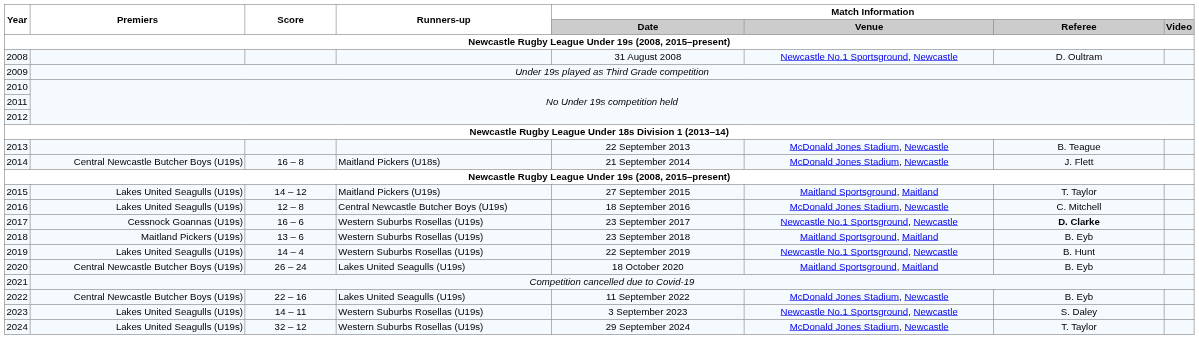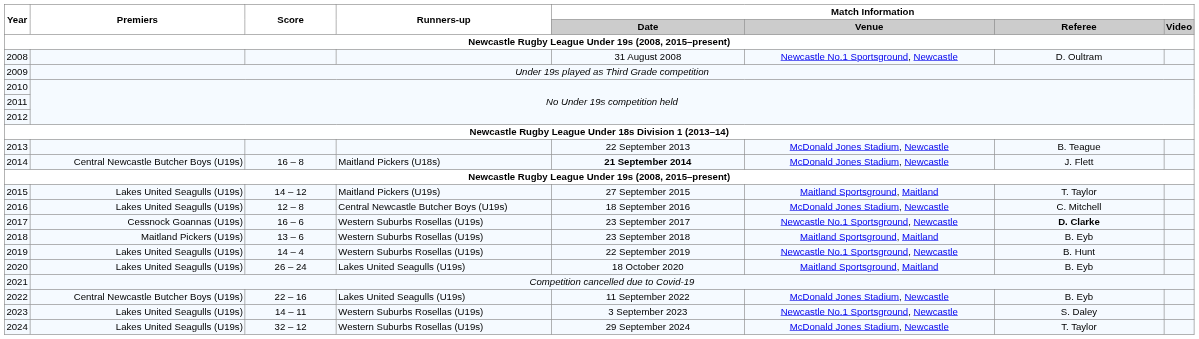 <table border="1" cellpadding="3" cellspacing="0" width="100%" style="border-collapse:collapse;  text-align:center;">
 <tr>
 <th rowspan="2">Year</th>
 <th rowspan="2" width="19%">Premiers</th>
 <th rowspan="2" width="8%">Score</th>
 <th rowspan="2" width="19%">Runners-up</th>
 <th colspan="4">Match Information</th>
 </tr>
 <tr style="background:#CCCCCC">
 <th width="17%">Date</th>
 <th width="22%">Venue</th>
 <th width="50%">Referee</th>
 <th>Video</th>
 </tr>
 <tr>
 <th colspan="8">Newcastle Rugby League Under 19s (2008, 2015–present)</th>
 </tr>
 <tr style="text-align:center; background:#f5faff;">
 <td>2008</td>
 <td align="right"></td>
 <td></td>
 <td align="left"></td>
 <td>31 August 2008</td>
 <td><a href='#'>Newcastle No.1 Sportsground</a>, <a href='#'>Newcastle</a></td>
 <td>D. Oultram</td>
 <td></td>
 </tr>
 <tr style="text-align:center; background:#f5faff;">
 <td>2009</td>
 <td colspan="7" align="center"><em>Under 19s played as Third Grade competition</em></td>
 </tr>
 <tr style="text-align:center; background:#f5faff;">
 <td>2010</td>
 <td colspan="7" rowspan="3"><em>No Under 19s competition held</em></td>
 </tr>
 <tr style="text-align:center; background:#f5faff;">
 <td>2011</td>
 </tr>
 <tr style="text-align:center; background:#f5faff;">
 <td>2012</td>
 </tr>
 <tr>
 <th colspan="8">Newcastle Rugby League Under 18s Division 1 (2013–14)</th>
 </tr>
 <tr style="text-align:center; background:#f5faff;">
 <td>2013</td>
 <td align="right"></td>
 <td></td>
 <td align="left"></td>
 <td>22 September 2013</td>
 <td><a href='#'>McDonald Jones Stadium</a>, <a href='#'>Newcastle</a></td>
 <td>B. Teague</td>
 <td></td>
 </tr>
 <tr style="text-align:center; background:#f5faff;">
 <td>2014</td>
 <td align="right">Central Newcastle Butcher Boys (U19s) </td>
 <td>16 – 8</td>
 <td align="left"> Maitland Pickers (U18s)</td>
-<td>21 September 2014</td>
+<td><strong>21 September 2014</strong></td>
 <td><a href='#'>McDonald Jones Stadium</a>, <a href='#'>Newcastle</a></td>
 <td>J. Flett</td>
 <td></td>
 </tr>
 <tr>
 <th colspan="8">Newcastle Rugby League Under 19s (2008, 2015–present)</th>
 </tr>
 <tr style="text-align:center; background:#f5faff;">
 <td>2015</td>
 <td align="right">Lakes United Seagulls (U19s) </td>
 <td>14 – 12</td>
 <td align="left"> Maitland Pickers (U19s)</td>
 <td>27 September 2015</td>
 <td><a href='#'>Maitland Sportsground</a>, <a href='#'>Maitland</a></td>
 <td>T. Taylor</td>
 <td></td>
 </tr>
 <tr style="text-align:center; background:#f5faff;">
 <td>2016</td>
 <td align="right">Lakes United Seagulls (U19s) </td>
 <td>12 – 8</td>
 <td align="left"> Central Newcastle Butcher Boys (U19s)</td>
 <td>18 September 2016</td>
 <td><a href='#'>McDonald Jones Stadium</a>, <a href='#'>Newcastle</a></td>
 <td>C. Mitchell</td>
 <td></td>
 </tr>
 <tr style="text-align:center; background:#f5faff;">
 <td>2017</td>
 <td align="right">Cessnock Goannas (U19s) </td>
 <td>16 – 6</td>
 <td align="left"> Western Suburbs Rosellas (U19s)</td>
 <td>23 September 2017</td>
 <td><a href='#'>Newcastle No.1 Sportsground</a>, <a href='#'>Newcastle</a></td>
 <td><strong>D. Clarke</strong></td>
 <td></td>
 </tr>
 <tr style="text-align:center; background:#f5faff;">
 <td>2018</td>
 <td align="right">Maitland Pickers (U19s) </td>
 <td>13 – 6</td>
 <td align="left"> Western Suburbs Rosellas (U19s)</td>
 <td>23 September 2018</td>
 <td><a href='#'>Maitland Sportsground</a>, <a href='#'>Maitland</a></td>
 <td>B. Eyb</td>
 <td></td>
 </tr>
 <tr style="text-align:center; background:#f5faff;">
 <td>2019</td>
 <td align="right">Lakes United Seagulls (U19s) </td>
 <td>14 – 4</td>
 <td align="left"> Western Suburbs Rosellas (U19s)</td>
 <td>22 September 2019</td>
 <td><a href='#'>Newcastle No.1 Sportsground</a>, <a href='#'>Newcastle</a></td>
 <td>B. Hunt</td>
 <td></td>
 </tr>
 <tr style="text-align:center; background:#f5faff;">
 <td>2020</td>
-<td align="right">Central Newcastle Butcher Boys (U19s) </td>
+<td align="right">Lakes United Seagulls (U19s) </td>
 <td>26 – 24</td>
 <td align="left"> Lakes United Seagulls (U19s)</td>
 <td>18 October 2020</td>
 <td><a href='#'>Maitland Sportsground</a>, <a href='#'>Maitland</a></td>
 <td>B. Eyb</td>
 <td></td>
 </tr>
 <tr style="text-align:center; background:#f5faff;">
 <td>2021</td>
 <td colspan="7"><em>Competition cancelled due to Covid-19</em></td>
 </tr>
 <tr style="text-align:center; background:#f5faff;">
 <td>2022</td>
 <td align="right">Central Newcastle Butcher Boys (U19s) </td>
 <td>22 – 16</td>
 <td align="left"> Lakes United Seagulls (U19s)</td>
 <td>11 September 2022</td>
 <td><a href='#'>McDonald Jones Stadium</a>, <a href='#'>Newcastle</a></td>
 <td>B. Eyb</td>
 <td></td>
 </tr>
 <tr style="text-align:center; background:#f5faff;">
 <td>2023</td>
 <td align="right">Lakes United Seagulls (U19s) </td>
 <td>14 – 11</td>
 <td align="left"> Western Suburbs Rosellas (U19s)</td>
 <td>3 September 2023</td>
 <td><a href='#'>Newcastle No.1 Sportsground</a>, <a href='#'>Newcastle</a></td>
 <td>S. Daley</td>
 <td></td>
 </tr>
 <tr style="text-align:center; background:#f5faff;">
 <td>2024</td>
 <td align="right">Lakes United Seagulls (U19s) </td>
 <td>32 – 12</td>
 <td align="left"> Western Suburbs Rosellas (U19s)</td>
 <td>29 September 2024</td>
 <td><a href='#'>McDonald Jones Stadium</a>, <a href='#'>Newcastle</a></td>
 <td>T. Taylor</td>
 <td></td>
 </tr>
 </table>
